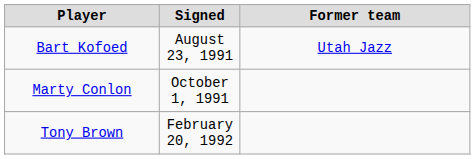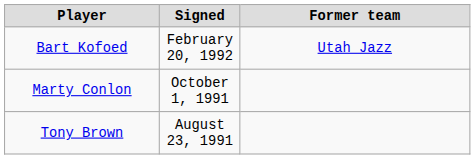 <table class="wikitable" style="text-align: center">
 <tr align="center" bgcolor="#dddddd">
 <td style="width:140px"><strong>Player</strong></td>
 <td style="width:70px"><strong>Signed</strong></td>
 <td style="width:210px"><strong>Former team</strong></td>
 </tr>
 <tr style="height:40px">
 <td><a href='#'>Bart Kofoed</a></td>
-<td>August 23, 1991</td>
+<td>February 20, 1992</td>
 <td><a href='#'>Utah Jazz</a></td>
 </tr>
 <tr style="height:40px">
 <td><a href='#'>Marty Conlon</a></td>
 <td>October 1, 1991</td>
 <td></td>
 </tr>
 <tr style="height:40px">
 <td><a href='#'>Tony Brown</a></td>
-<td>February 20, 1992</td>
+<td>August 23, 1991</td>
 <td></td>
 </tr>
 </table>
